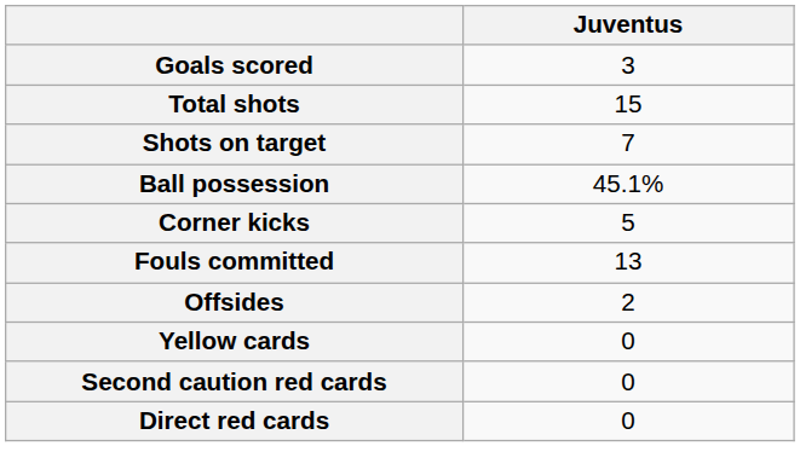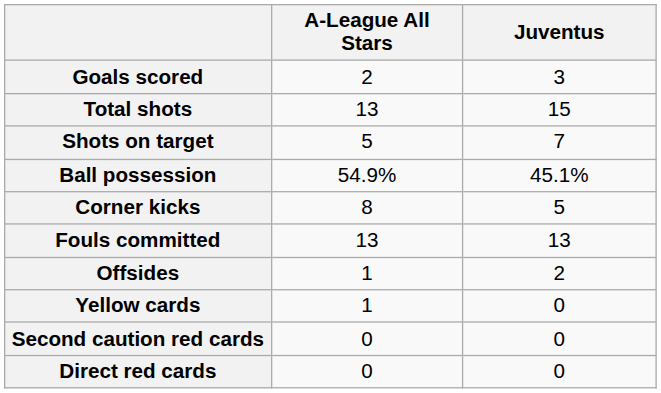 <table class="wikitable" style="text-align:center" width=40%>
 <tr>
 <th width=100></th>
+<th width=070>A-League All Stars</th>
 <th width=070>Juventus</th>
 </tr>
 <tr>
 <th>Goals scored</th>
+<td>2</td>
 <td>3</td>
 </tr>
 <tr>
 <th>Total shots</th>
+<td>13</td>
 <td>15</td>
 </tr>
 <tr>
 <th>Shots on target</th>
+<td>5</td>
 <td>7</td>
 </tr>
 <tr>
 <th>Ball possession</th>
+<td>54.9%</td>
 <td>45.1%</td>
 </tr>
 <tr>
 <th>Corner kicks</th>
+<td>8</td>
 <td>5</td>
 </tr>
 <tr>
 <th>Fouls committed</th>
 <td>13</td>
+<td>13</td>
 </tr>
 <tr>
 <th>Offsides</th>
+<td>1</td>
 <td>2</td>
 </tr>
 <tr>
 <th>Yellow cards</th>
+<td>1</td>
 <td>0</td>
 </tr>
 <tr>
 <th>Second caution red cards</th>
 <td>0</td>
+<td>0</td>
 </tr>
 <tr>
 <th>Direct red cards</th>
 <td>0</td>
+<td>0</td>
 </tr>
 </table>
